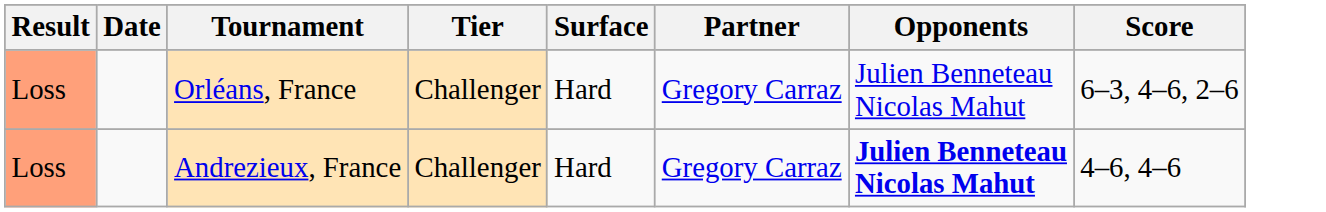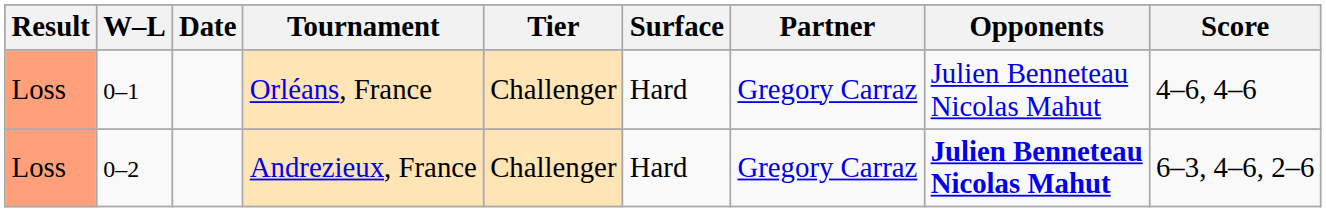 <table class="sortable wikitable">
 <tr>
 <th>Result</th>
+<th class="unsortable">W–L</th>
 <th>Date</th>
 <th>Tournament</th>
 <th>Tier</th>
 <th>Surface</th>
 <th>Partner</th>
 <th>Opponents</th>
 <th class="unsortable">Score</th>
 </tr>
 <tr>
 <td style="background:#ffa07a;">Loss</td>
+<td><small>0–1</small></td>
 <td></td>
 <td style="background:moccasin;"><a href='#'>Orléans</a>, France</td>
 <td style="background:moccasin;">Challenger</td>
 <td>Hard</td>
 <td> <a href='#'>Gregory Carraz</a></td>
 <td> <a href='#'>Julien Benneteau</a> <br>  <a href='#'>Nicolas Mahut</a></td>
-<td>6–3, 4–6, 2–6</td>
+<td>4–6, 4–6</td>
 </tr>
 <tr>
 <td style="background:#ffa07a;">Loss</td>
+<td><small>0–2</small></td>
 <td></td>
 <td style="background:moccasin;"><a href='#'>Andrezieux</a>, France</td>
 <td style="background:moccasin;">Challenger</td>
 <td>Hard</td>
 <td> <a href='#'>Gregory Carraz</a></td>
 <td><strong> <a href='#'>Julien Benneteau</a> <br>  <a href='#'>Nicolas Mahut</a></strong></td>
-<td>4–6, 4–6</td>
+<td>6–3, 4–6, 2–6</td>
 </tr>
 </table>
